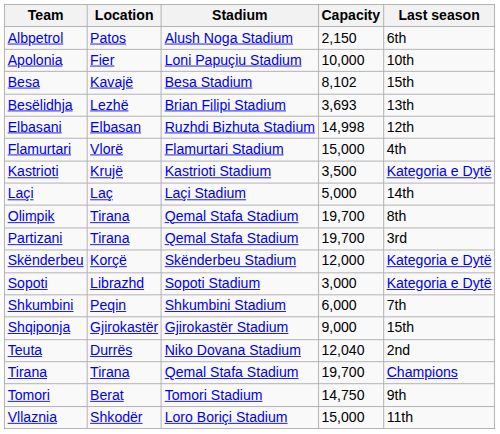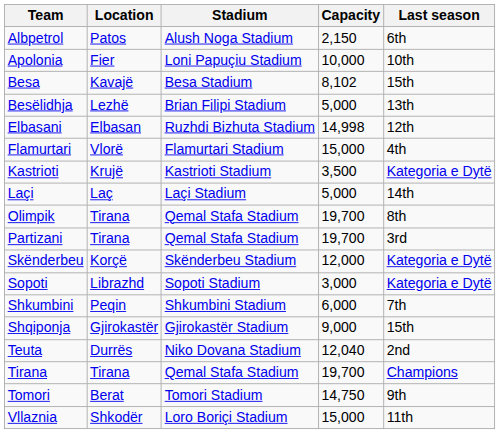 <table class="wikitable sortable">
 <tr>
 <th>Team</th>
 <th>Location</th>
 <th>Stadium</th>
 <th>Capacity</th>
 <th>Last season</th>
 </tr>
 <tr>
 <td><a href='#'>Albpetrol</a></td>
 <td><a href='#'>Patos</a></td>
 <td><a href='#'>Alush Noga Stadium</a></td>
 <td>2,150</td>
 <td>6th</td>
 </tr>
 <tr>
 <td><a href='#'>Apolonia</a></td>
 <td><a href='#'>Fier</a></td>
 <td><a href='#'>Loni Papuçiu Stadium</a></td>
 <td>10,000</td>
 <td>10th</td>
 </tr>
 <tr>
 <td><a href='#'>Besa</a></td>
 <td><a href='#'>Kavajë</a></td>
 <td><a href='#'>Besa Stadium</a></td>
 <td>8,102</td>
 <td>15th</td>
 </tr>
 <tr>
 <td><a href='#'>Besëlidhja</a></td>
 <td><a href='#'>Lezhë</a></td>
 <td><a href='#'>Brian Filipi Stadium</a></td>
-<td>3,693</td>
+<td>5,000</td>
 <td>13th</td>
 </tr>
 <tr>
 <td><a href='#'>Elbasani</a></td>
 <td><a href='#'>Elbasan</a></td>
 <td><a href='#'>Ruzhdi Bizhuta Stadium</a></td>
 <td>14,998</td>
 <td>12th</td>
 </tr>
 <tr>
 <td><a href='#'>Flamurtari</a></td>
 <td><a href='#'>Vlorë</a></td>
 <td><a href='#'>Flamurtari Stadium</a></td>
 <td>15,000</td>
 <td>4th</td>
 </tr>
 <tr>
 <td><a href='#'>Kastrioti</a></td>
 <td><a href='#'>Krujë</a></td>
 <td><a href='#'>Kastrioti Stadium</a></td>
 <td>3,500</td>
 <td><a href='#'>Kategoria e Dytë</a></td>
 </tr>
 <tr>
 <td><a href='#'>Laçi</a></td>
 <td><a href='#'>Laç</a></td>
 <td><a href='#'>Laçi Stadium</a></td>
 <td>5,000</td>
 <td>14th</td>
 </tr>
 <tr>
 <td><a href='#'>Olimpik</a></td>
 <td><a href='#'>Tirana</a></td>
 <td><a href='#'>Qemal Stafa Stadium</a></td>
 <td>19,700</td>
 <td>8th</td>
 </tr>
 <tr>
 <td><a href='#'>Partizani</a></td>
 <td><a href='#'>Tirana</a></td>
 <td><a href='#'>Qemal Stafa Stadium</a></td>
 <td>19,700</td>
 <td>3rd</td>
 </tr>
 <tr>
 <td><a href='#'>Skënderbeu</a></td>
 <td><a href='#'>Korçë</a></td>
 <td><a href='#'>Skënderbeu Stadium</a></td>
 <td>12,000</td>
 <td><a href='#'>Kategoria e Dytë</a></td>
 </tr>
 <tr>
 <td><a href='#'>Sopoti</a></td>
 <td><a href='#'>Librazhd</a></td>
 <td><a href='#'>Sopoti Stadium</a></td>
 <td>3,000</td>
 <td><a href='#'>Kategoria e Dytë</a></td>
 </tr>
 <tr>
 <td><a href='#'>Shkumbini</a></td>
 <td><a href='#'>Peqin</a></td>
 <td><a href='#'>Shkumbini Stadium</a></td>
 <td>6,000</td>
 <td>7th</td>
 </tr>
 <tr>
 <td><a href='#'>Shqiponja</a></td>
 <td><a href='#'>Gjirokastër</a></td>
 <td><a href='#'>Gjirokastër Stadium</a></td>
 <td>9,000</td>
 <td>15th</td>
 </tr>
 <tr>
 <td><a href='#'>Teuta</a></td>
 <td><a href='#'>Durrës</a></td>
 <td><a href='#'>Niko Dovana Stadium</a></td>
 <td>12,040</td>
 <td>2nd</td>
 </tr>
 <tr>
 <td><a href='#'>Tirana</a></td>
 <td><a href='#'>Tirana</a></td>
 <td><a href='#'>Qemal Stafa Stadium</a></td>
 <td>19,700</td>
 <td><a href='#'>Champions</a></td>
 </tr>
 <tr>
 <td><a href='#'>Tomori</a></td>
 <td><a href='#'>Berat</a></td>
 <td><a href='#'>Tomori Stadium</a></td>
 <td>14,750</td>
 <td>9th</td>
 </tr>
 <tr>
 <td><a href='#'>Vllaznia</a></td>
 <td><a href='#'>Shkodër</a></td>
 <td><a href='#'>Loro Boriçi Stadium</a></td>
 <td>15,000</td>
 <td>11th</td>
 </tr>
 </table>
